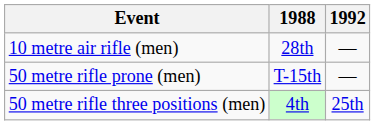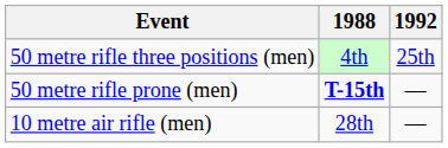 <table class="wikitable" style="text-align: center">
 <tr>
 <th>Event</th>
 <th>1988</th>
 <th>1992</th>
 </tr>
 <tr>
+<td align=left><a href='#'>50 metre rifle three positions</a> (men)</td>
+<td style="background: #ccffcc"><a href='#'>4th</a></td>
+<td><a href='#'>25th</a></td>
+</tr>
+<tr>
+<td align=left><a href='#'>50 metre rifle prone</a> (men)</td>
+<td><strong><a href='#'>T-15th</a></strong></td>
+<td>—</td>
+</tr>
+<tr>
 <td align=left><a href='#'>10 metre air rifle</a> (men)</td>
 <td><a href='#'>28th</a></td>
 <td>—</td>
 </tr>
-<tr>
-<td align=left><a href='#'>50 metre rifle prone</a> (men)</td>
-<td><a href='#'>T-15th</a></td>
-<td>—</td>
-</tr>
-<tr>
-<td align=left><a href='#'>50 metre rifle three positions</a> (men)</td>
-<td style="background: #ccffcc"><a href='#'>4th</a></td>
-<td><a href='#'>25th</a></td>
-</tr>
 </table>
